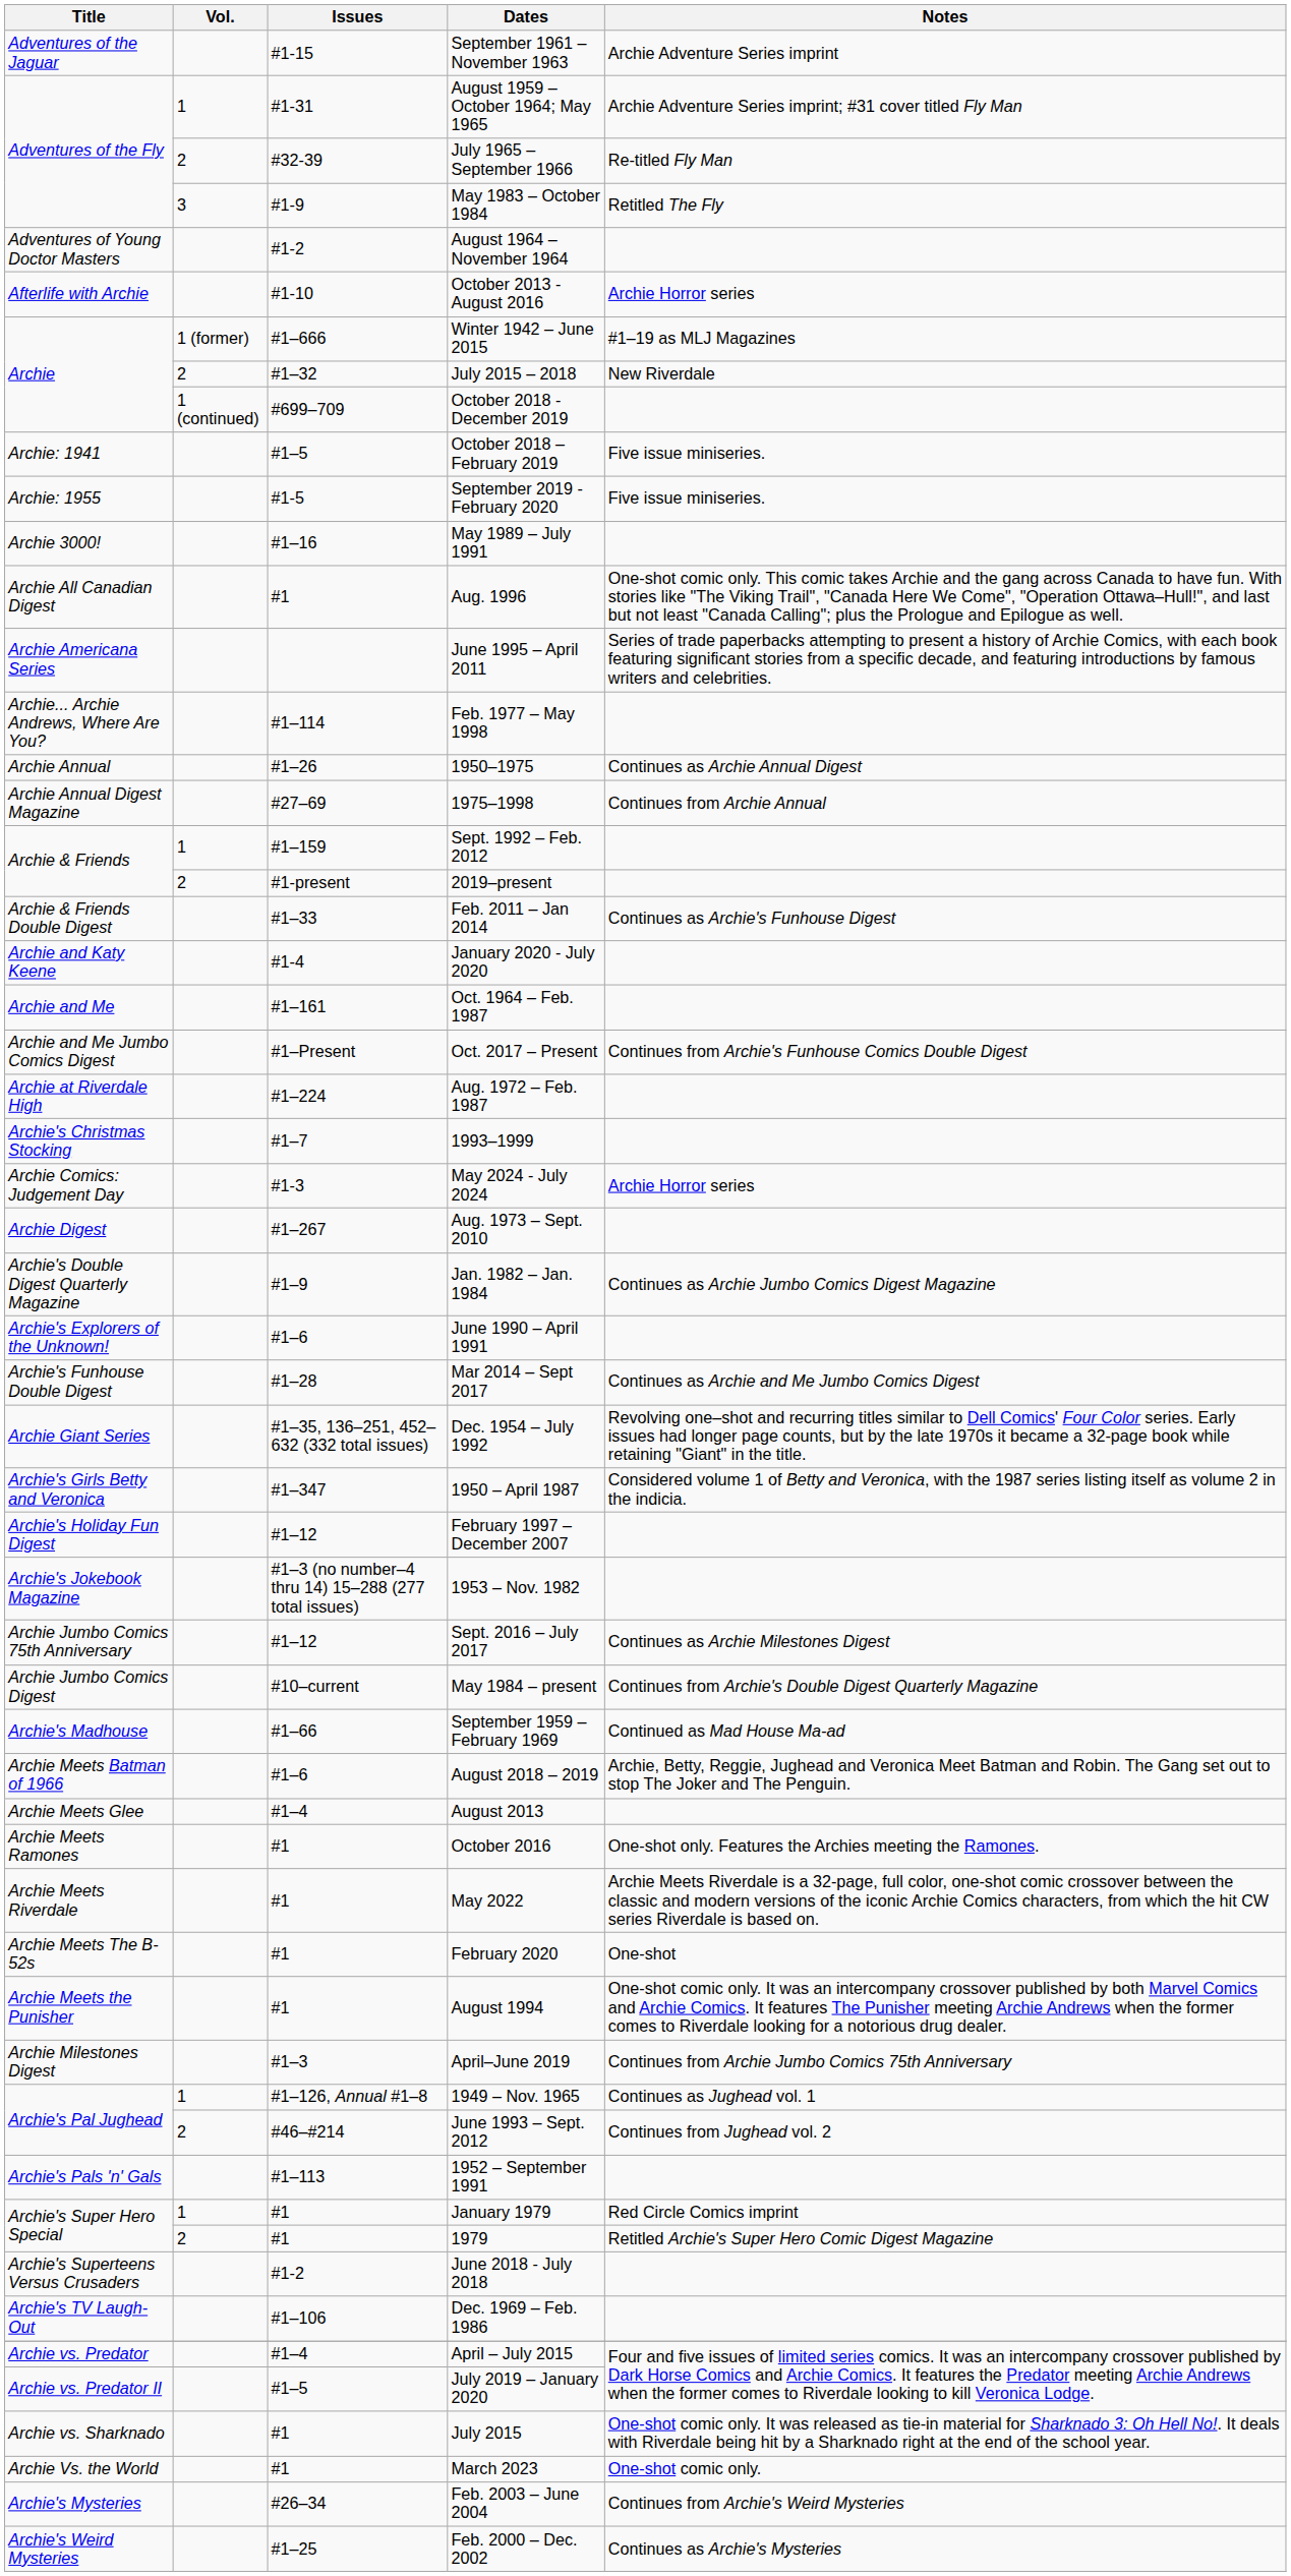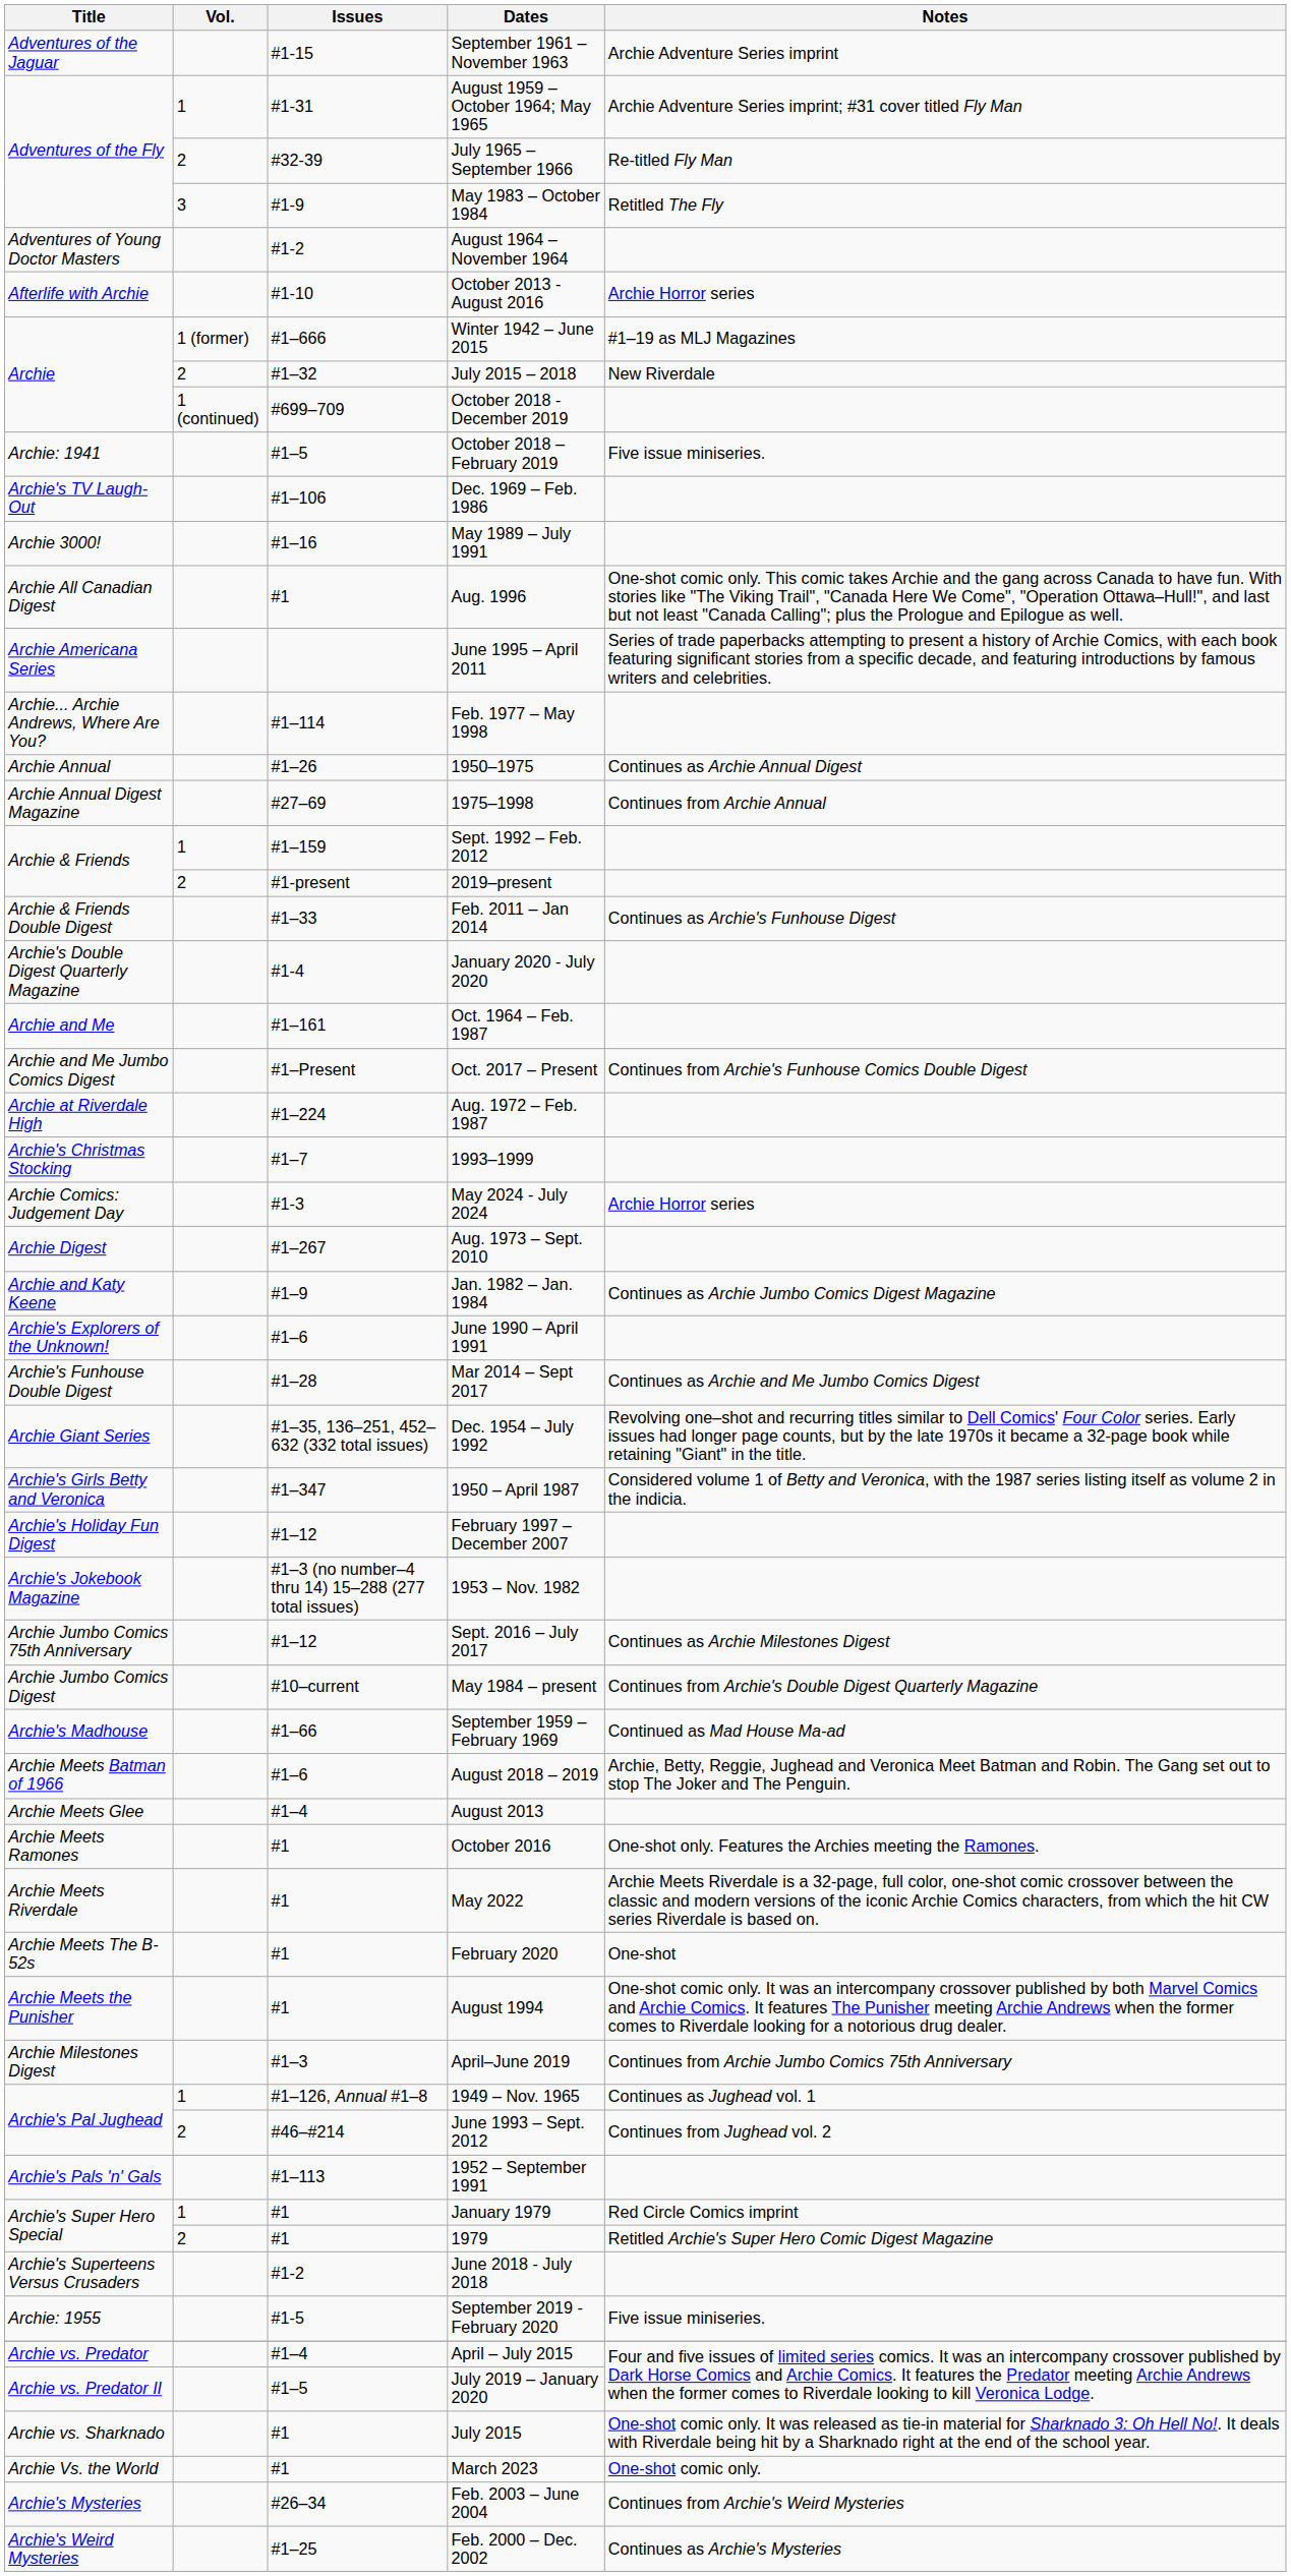 <table class="wikitable sortable">
 <tr>
 <th>Title</th>
 <th>Vol.</th>
 <th>Issues</th>
 <th>Dates</th>
 <th>Notes</th>
 </tr>
 <tr>
 <td><em><a href='#'>Adventures of the Jaguar</a></em></td>
 <td></td>
 <td>#1-15</td>
 <td>September 1961 – November 1963</td>
 <td>Archie Adventure Series imprint</td>
 </tr>
 <tr>
 <td rowspan="3"><em><a href='#'>Adventures of the Fly</a></em></td>
 <td>1</td>
 <td>#1-31</td>
 <td>August 1959 – October 1964; May 1965</td>
 <td>Archie Adventure Series imprint; #31 cover titled <em>Fly Man</em></td>
 </tr>
 <tr>
 <td>2</td>
 <td>#32-39</td>
 <td>July 1965 – September 1966</td>
 <td>Re-titled <em>Fly Man</em></td>
 </tr>
 <tr>
 <td>3</td>
 <td>#1-9</td>
 <td>May 1983 – October 1984</td>
 <td>Retitled <em>The Fly</em></td>
 </tr>
 <tr>
 <td><em>Adventures of Young Doctor Masters</em></td>
 <td></td>
 <td>#1-2</td>
 <td>August 1964 – November 1964</td>
 <td></td>
 </tr>
 <tr>
 <td><em><a href='#'>Afterlife with Archie</a></em></td>
 <td></td>
 <td>#1-10</td>
 <td>October 2013 - August 2016</td>
 <td><a href='#'>Archie Horror</a> series</td>
 </tr>
 <tr>
 <td rowspan="3"><em><a href='#'>Archie</a></em></td>
 <td>1 (former)</td>
 <td>#1–666</td>
 <td>Winter 1942 – June 2015</td>
 <td>#1–19 as MLJ Magazines</td>
 </tr>
 <tr>
 <td>2</td>
 <td>#1–32</td>
 <td>July 2015 – 2018</td>
 <td>New Riverdale</td>
 </tr>
 <tr>
 <td>1 (continued)</td>
 <td>#699–709</td>
 <td>October 2018 - December 2019</td>
 </tr>
 <tr>
 <td><em>Archie: 1941</em></td>
 <td></td>
 <td>#1–5</td>
 <td>October 2018 – February 2019</td>
 <td>Five issue miniseries.</td>
 </tr>
 <tr>
-<td><em>Archie: 1955</em></td>
+<td><em><a href='#'>Archie's TV Laugh-Out</a></em></td>
 <td></td>
-<td>#1-5</td>
-<td>September 2019 - February 2020</td>
-<td>Five issue miniseries.</td>
+<td>#1–106</td>
+<td>Dec. 1969 – Feb. 1986</td>
+<td></td>
 </tr>
 <tr>
 <td><em>Archie 3000!</em></td>
 <td></td>
 <td>#1–16</td>
 <td>May 1989 – July 1991</td>
 <td></td>
 </tr>
 <tr>
 <td><em>Archie All Canadian Digest</em></td>
 <td></td>
 <td>#1</td>
 <td>Aug. 1996</td>
 <td>One-shot comic only. This comic takes Archie and the gang across Canada to have fun. With stories like "The Viking Trail", "Canada Here We Come", "Operation Ottawa–Hull!", and last but not least "Canada Calling"; plus the Prologue and Epilogue as well.</td>
 </tr>
 <tr>
 <td><em><a href='#'>Archie Americana Series</a></em></td>
 <td></td>
 <td></td>
 <td>June 1995 – April 2011</td>
 <td>Series of trade paperbacks attempting to present a history of Archie Comics, with each book featuring significant stories from a specific decade, and featuring introductions by famous writers and celebrities.</td>
 </tr>
 <tr>
 <td><em>Archie... Archie Andrews, Where Are You?</em></td>
 <td></td>
 <td>#1–114</td>
 <td>Feb. 1977 – May 1998</td>
 <td></td>
 </tr>
 <tr>
 <td><em>Archie Annual</em></td>
 <td></td>
 <td>#1–26</td>
 <td>1950–1975</td>
 <td>Continues as <em>Archie Annual Digest</em></td>
 </tr>
 <tr>
 <td><em>Archie Annual Digest Magazine</em></td>
 <td></td>
 <td>#27–69</td>
 <td>1975–1998</td>
 <td>Continues from <em>Archie Annual</em></td>
 </tr>
 <tr>
 <td rowspan="2"><em>Archie & Friends</em></td>
 <td>1</td>
 <td>#1–159</td>
 <td>Sept. 1992 – Feb. 2012</td>
 <td></td>
 </tr>
 <tr>
 <td>2</td>
 <td>#1-present</td>
 <td>2019–present</td>
 </tr>
 <tr>
 <td><em>Archie & Friends Double Digest</em></td>
 <td></td>
 <td>#1–33</td>
 <td>Feb. 2011 – Jan 2014</td>
 <td>Continues as <em>Archie's Funhouse Digest</em></td>
 </tr>
 <tr>
-<td><em><a href='#'>Archie and Katy Keene</a></em></td>
+<td><em>Archie's Double Digest Quarterly Magazine</em></td>
 <td></td>
 <td>#1-4</td>
 <td>January 2020 - July 2020</td>
 <td></td>
 </tr>
 <tr>
 <td><em><a href='#'>Archie and Me</a></em></td>
 <td></td>
 <td>#1–161</td>
 <td>Oct. 1964 – Feb. 1987</td>
 <td></td>
 </tr>
 <tr>
 <td><em>Archie and Me Jumbo Comics Digest</em></td>
 <td></td>
 <td>#1–Present</td>
 <td>Oct. 2017 – Present</td>
 <td>Continues from <em>Archie's Funhouse Comics Double Digest</em></td>
 </tr>
 <tr>
 <td><em><a href='#'>Archie at Riverdale High</a></em></td>
 <td></td>
 <td>#1–224</td>
 <td>Aug. 1972 – Feb. 1987</td>
 <td></td>
 </tr>
 <tr>
 <td><em><a href='#'>Archie's Christmas Stocking</a></em></td>
 <td></td>
 <td>#1–7</td>
 <td>1993–1999</td>
 <td></td>
 </tr>
 <tr>
 <td><em>Archie Comics: Judgement Day</em></td>
 <td></td>
 <td>#1-3</td>
 <td>May 2024 - July 2024</td>
 <td><a href='#'>Archie Horror</a> series</td>
 </tr>
 <tr>
 <td><em><a href='#'>Archie Digest</a></em></td>
 <td></td>
 <td>#1–267</td>
 <td>Aug. 1973 – Sept. 2010</td>
 <td></td>
 </tr>
 <tr>
-<td><em>Archie's Double Digest Quarterly Magazine</em></td>
+<td><em><a href='#'>Archie and Katy Keene</a></em></td>
 <td></td>
 <td>#1–9</td>
 <td>Jan. 1982 – Jan. 1984</td>
 <td>Continues as <em>Archie Jumbo Comics Digest Magazine</em></td>
 </tr>
 <tr>
 <td><em><a href='#'>Archie's Explorers of the Unknown!</a></em></td>
 <td></td>
 <td>#1–6</td>
 <td>June 1990 – April 1991</td>
 <td></td>
 </tr>
 <tr>
 <td><em>Archie's Funhouse Double Digest</em></td>
 <td></td>
 <td>#1–28</td>
 <td>Mar 2014 – Sept 2017</td>
 <td>Continues as <em>Archie and Me Jumbo Comics Digest</em></td>
 </tr>
 <tr>
 <td><em><a href='#'>Archie Giant Series</a></em></td>
 <td></td>
 <td>#1–35, 136–251, 452–632 (332 total issues)</td>
 <td>Dec. 1954 – July 1992</td>
 <td>Revolving one–shot and recurring titles similar to <a href='#'>Dell Comics</a>' <em><a href='#'>Four Color</a></em> series. Early issues had longer page counts, but by the late 1970s it became a 32-page book while retaining "Giant" in the title.</td>
 </tr>
 <tr>
 <td><em><a href='#'>Archie's Girls Betty and Veronica</a></em></td>
 <td></td>
 <td>#1–347</td>
 <td>1950 – April 1987</td>
 <td>Considered volume 1 of <em>Betty and Veronica</em>, with the 1987 series listing itself as volume 2 in the indicia.</td>
 </tr>
 <tr>
 <td><em><a href='#'>Archie's Holiday Fun Digest</a></em></td>
 <td></td>
 <td>#1–12</td>
 <td>February 1997 – December 2007</td>
 <td></td>
 </tr>
 <tr>
 <td><em><a href='#'>Archie's Jokebook Magazine</a></em></td>
 <td></td>
 <td>#1–3 (no number–4 thru 14) 15–288 (277 total issues)</td>
 <td>1953 – Nov. 1982</td>
 <td></td>
 </tr>
 <tr>
 <td><em>Archie Jumbo Comics 75th Anniversary</em></td>
 <td></td>
 <td>#1–12</td>
 <td>Sept. 2016 – July 2017</td>
 <td>Continues as <em>Archie Milestones Digest</em></td>
 </tr>
 <tr>
 <td><em>Archie Jumbo Comics Digest</em></td>
 <td></td>
 <td>#10–current</td>
 <td>May 1984 – present</td>
 <td>Continues from <em>Archie's Double Digest Quarterly Magazine</em></td>
 </tr>
 <tr>
 <td><em><a href='#'>Archie's Madhouse</a></em></td>
 <td></td>
 <td>#1–66</td>
 <td>September 1959 – February 1969</td>
 <td>Continued as <em>Mad House Ma-ad</em></td>
 </tr>
 <tr>
 <td><em>Archie Meets <a href='#'>Batman of 1966</a></em></td>
 <td></td>
 <td>#1–6</td>
 <td>August 2018 – 2019</td>
 <td>Archie, Betty, Reggie, Jughead and Veronica Meet Batman and Robin. The Gang set out to stop The Joker and The Penguin.</td>
 </tr>
 <tr>
 <td><em>Archie Meets Glee</em></td>
 <td></td>
 <td>#1–4</td>
 <td>August 2013</td>
 <td></td>
 </tr>
 <tr>
 <td><em>Archie Meets Ramones</em></td>
 <td></td>
 <td>#1</td>
 <td>October 2016</td>
 <td>One-shot only. Features the Archies meeting the <a href='#'>Ramones</a>.</td>
 </tr>
 <tr>
 <td><em>Archie Meets Riverdale</em></td>
 <td></td>
 <td>#1</td>
 <td>May 2022</td>
 <td>Archie Meets Riverdale is a 32-page, full color, one-shot comic crossover between the classic and modern versions of the iconic Archie Comics characters, from which the hit CW series Riverdale is based on.</td>
 </tr>
 <tr>
 <td><em>Archie Meets The B-52s</em></td>
 <td></td>
 <td>#1</td>
 <td>February 2020</td>
 <td>One-shot</td>
 </tr>
 <tr>
 <td><em><a href='#'>Archie Meets the Punisher</a></em></td>
 <td></td>
 <td>#1</td>
 <td>August 1994</td>
 <td>One-shot comic only. It was an intercompany crossover published by both <a href='#'>Marvel Comics</a> and <a href='#'>Archie Comics</a>. It features <a href='#'>The Punisher</a> meeting <a href='#'>Archie Andrews</a> when the former comes to Riverdale looking for a notorious drug dealer.</td>
 </tr>
 <tr>
 <td><em>Archie Milestones Digest</em></td>
 <td></td>
 <td>#1–3</td>
 <td>April–June 2019</td>
 <td>Continues from <em>Archie Jumbo Comics 75th Anniversary</em></td>
 </tr>
 <tr>
 <td rowspan="2"><em><a href='#'>Archie's Pal Jughead</a></em></td>
 <td>1</td>
 <td>#1–126, <em>Annual</em> #1–8</td>
 <td>1949 – Nov. 1965</td>
 <td>Continues as <em>Jughead</em> vol. 1</td>
 </tr>
 <tr>
 <td>2</td>
 <td>#46–#214</td>
 <td>June 1993 – Sept. 2012</td>
 <td>Continues from <em>Jughead</em> vol. 2</td>
 </tr>
 <tr>
 <td><em><a href='#'>Archie's Pals 'n' Gals</a></em></td>
 <td></td>
 <td>#1–113</td>
 <td>1952 – September 1991</td>
 </tr>
 <tr>
 <td rowspan="2"><em>Archie's Super Hero Special</em></td>
 <td>1</td>
 <td>#1</td>
 <td>January 1979</td>
 <td>Red Circle Comics imprint</td>
 </tr>
 <tr>
 <td>2</td>
 <td>#1</td>
 <td>1979</td>
 <td>Retitled <em>Archie's Super Hero Comic Digest Magazine</em></td>
 </tr>
 <tr>
 <td><em>Archie's Superteens Versus Crusaders</em></td>
 <td></td>
 <td>#1-2</td>
 <td>June 2018 - July 2018</td>
 <td></td>
 </tr>
 <tr>
-<td><em><a href='#'>Archie's TV Laugh-Out</a></em></td>
+<td><em>Archie: 1955</em></td>
 <td></td>
-<td>#1–106</td>
-<td>Dec. 1969 – Feb. 1986</td>
-<td></td>
+<td>#1-5</td>
+<td>September 2019 - February 2020</td>
+<td>Five issue miniseries.</td>
 </tr>
 <tr>
 </tr>
 <tr>
 <td><em><a href='#'>Archie vs. Predator</a></em></td>
 <td></td>
 <td>#1–4</td>
 <td>April – July 2015</td>
 <td rowspan="2">Four and five issues of <a href='#'>limited series</a> comics. It was an intercompany crossover published by <a href='#'>Dark Horse Comics</a> and <a href='#'>Archie Comics</a>. It features the <a href='#'>Predator</a> meeting <a href='#'>Archie Andrews</a> when the former comes to Riverdale looking to kill <a href='#'>Veronica Lodge</a>.</td>
 </tr>
 <tr>
 <td><em><a href='#'>Archie vs. Predator II</a></em></td>
 <td></td>
 <td>#1–5</td>
 <td>July 2019 – January 2020</td>
 </tr>
 <tr>
 <td><em>Archie vs. Sharknado</em></td>
 <td></td>
 <td>#1</td>
 <td>July 2015</td>
 <td><a href='#'>One-shot</a> comic only. It was released as tie-in material for <em><a href='#'>Sharknado 3: Oh Hell No!</a></em>. It deals with Riverdale being hit by a Sharknado right at the end of the school year.</td>
 </tr>
 <tr>
 <td><em>Archie Vs. the World</em></td>
 <td></td>
 <td>#1</td>
 <td>March 2023</td>
 <td><a href='#'>One-shot</a> comic only.</td>
 </tr>
 <tr>
 <td><em><a href='#'>Archie's Mysteries</a></em></td>
 <td></td>
 <td>#26–34</td>
 <td>Feb. 2003 – June 2004</td>
 <td>Continues from <em>Archie's Weird Mysteries</em></td>
 </tr>
 <tr>
 <td><em><a href='#'>Archie's Weird Mysteries</a></em></td>
 <td></td>
 <td>#1–25</td>
 <td>Feb. 2000 – Dec. 2002</td>
 <td>Continues as <em>Archie's Mysteries</em></td>
 </tr>
 <tr>
 </tr>
 </table>
